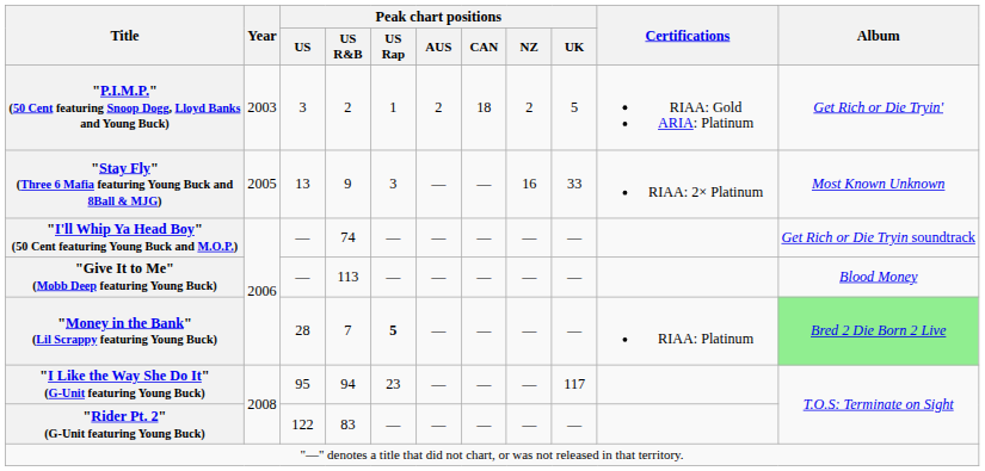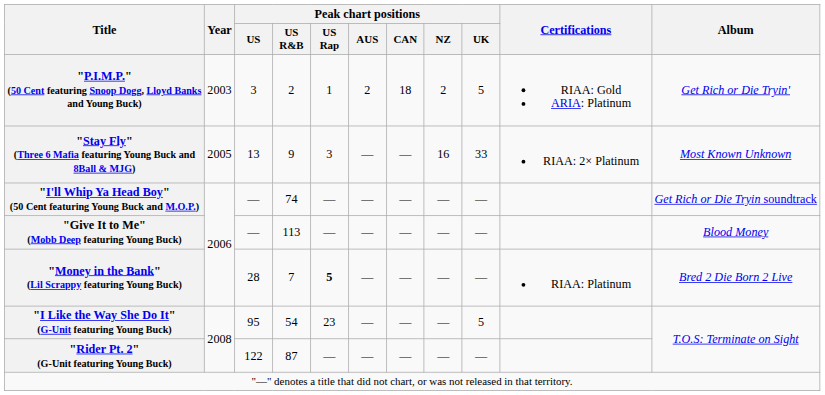 <table class="wikitable plainrowheaders" style="text-align:center;" border="1">
 <tr>
 <th scope="col" rowspan="2" style="width:16em;">Title</th>
 <th scope="col" rowspan="2">Year</th>
 <th scope="col" colspan="7">Peak chart positions</th>
 <th scope="col" rowspan="2" style="width:12em;"><a href='#'>Certifications</a></th>
 <th scope="col" rowspan="2">Album</th>
 </tr>
 <tr>
 <th style="width:3em; font-size:90%">US</th>
 <th style="width:3em; font-size:90%">US<br>R&B</th>
 <th style="width:3em; font-size:90%">US<br>Rap</th>
 <th style="width:3em; font-size:90%">AUS</th>
 <th style="width:3em; font-size:90%">CAN</th>
 <th style="width:3em; font-size:90%">NZ</th>
 <th style="width:3em; font-size:90%">UK</th>
 </tr>
 <tr>
 <th scope="row">"<a href='#'>P.I.M.P.</a>"<br><small>(<a href='#'>50 Cent</a> featuring <a href='#'>Snoop Dogg</a>, <a href='#'>Lloyd Banks</a> and Young Buck)</small></th>
 <td>2003</td>
 <td>3</td>
 <td>2</td>
 <td>1</td>
 <td>2</td>
 <td>18</td>
 <td>2</td>
 <td>5</td>
 <td><br><ul><li>RIAA: Gold</li><li><a href='#'>ARIA</a>: Platinum</li></ul></td>
 <td><em><a href='#'>Get Rich or Die Tryin'</a></em></td>
 </tr>
 <tr>
 <th scope="row">"<a href='#'>Stay Fly</a>"<br><small>(<a href='#'>Three 6 Mafia</a> featuring Young Buck and <a href='#'>8Ball & MJG</a>)</small></th>
 <td>2005</td>
 <td>13</td>
 <td>9</td>
 <td>3</td>
 <td>—</td>
 <td>—</td>
 <td>16</td>
 <td>33</td>
 <td><br><ul><li>RIAA: 2× Platinum</li></ul></td>
 <td><em><a href='#'>Most Known Unknown</a></em></td>
 </tr>
 <tr>
 <th scope="row">"<a href='#'>I'll Whip Ya Head Boy</a>"<br><small>(50 Cent featuring Young Buck and <a href='#'>M.O.P.</a>)</small></th>
 <td rowspan="3">2006</td>
 <td>—</td>
 <td>74</td>
 <td>—</td>
 <td>—</td>
 <td>—</td>
 <td>—</td>
 <td>—</td>
 <td></td>
 <td><a href='#'><em>Get Rich or Die Tryin</em> soundtrack</a></td>
 </tr>
 <tr>
 <th scope="row">"Give It to Me"<br><small>(<a href='#'>Mobb Deep</a> featuring Young Buck)</small></th>
 <td>—</td>
 <td>113</td>
 <td>—</td>
 <td>—</td>
 <td>—</td>
 <td>—</td>
 <td>—</td>
 <td></td>
 <td><em><a href='#'>Blood Money</a></em></td>
 </tr>
 <tr>
 <th scope="row">"<a href='#'>Money in the Bank</a>"<br><small>(<a href='#'>Lil Scrappy</a> featuring Young Buck)</small></th>
 <td>28</td>
 <td>7</td>
 <td><strong>5</strong></td>
 <td>—</td>
 <td>—</td>
 <td>—</td>
 <td>—</td>
 <td><br><ul><li>RIAA: Platinum </li></ul></td>
-<td style="background: lightgreen;"><em><a href='#'>Bred 2 Die Born 2 Live</a></em></td>
+<td><em><a href='#'>Bred 2 Die Born 2 Live</a></em></td>
 </tr>
 <tr>
 <th scope="row">"<a href='#'>I Like the Way She Do It</a>"<br><small>(<a href='#'>G-Unit</a> featuring Young Buck)</small></th>
 <td rowspan="2">2008</td>
 <td>95</td>
-<td>94</td>
+<td>54</td>
 <td>23</td>
 <td>—</td>
 <td>—</td>
 <td>—</td>
-<td>117</td>
+<td>5</td>
 <td></td>
 <td rowspan="2"><em><a href='#'>T.O.S: Terminate on Sight</a></em></td>
 </tr>
 <tr>
 <th scope="row">"<a href='#'>Rider Pt. 2</a>"<br><small>(G-Unit featuring Young Buck)</small></th>
 <td>122</td>
-<td>83</td>
+<td>87</td>
 <td>—</td>
 <td>—</td>
 <td>—</td>
 <td>—</td>
 <td>—</td>
 <td></td>
 </tr>
 <tr>
 <td colspan="11" style="font-size:90%">"—" denotes a title that did not chart, or was not released in that territory.</td>
 </tr>
 </table>
